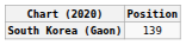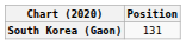 <table class="wikitable sortable plainrowheaders" style="text-align:center">
 <tr>
 <th scope="col">Chart (2020)</th>
 <th scope="col">Position</th>
 </tr>
 <tr>
 <th scope="row">South Korea (Gaon)</th>
-<td>139</td>
+<td>131</td>
 </tr>
 </table>
